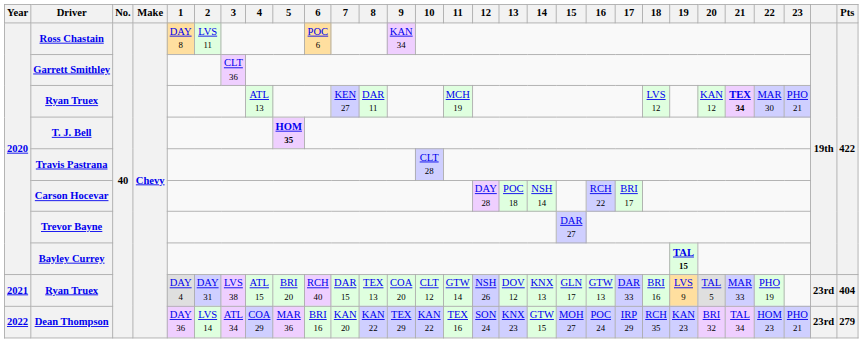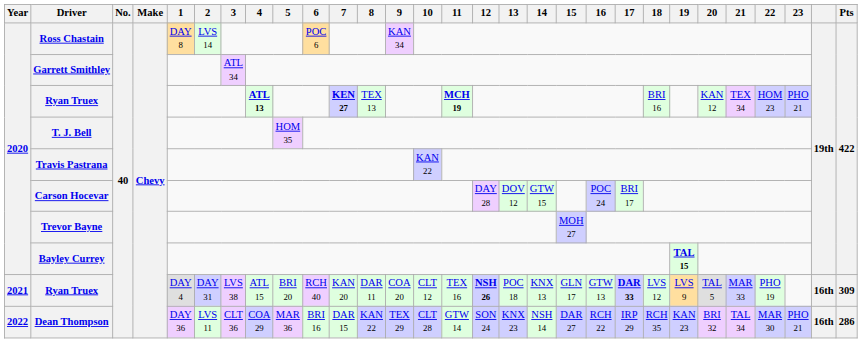 <table class="wikitable" style="text-align:center; font-size:75%">
 <tr>
 <th>Year</th>
 <th>Driver</th>
 <th>No.</th>
 <th>Make</th>
 <th>1</th>
 <th>2</th>
 <th>3</th>
 <th>4</th>
 <th>5</th>
 <th>6</th>
 <th>7</th>
 <th>8</th>
 <th>9</th>
 <th>10</th>
 <th>11</th>
 <th>12</th>
 <th>13</th>
 <th>14</th>
 <th>15</th>
 <th>16</th>
 <th>17</th>
 <th>18</th>
 <th>19</th>
 <th>20</th>
 <th>21</th>
 <th>22</th>
 <th>23</th>
 <th></th>
 <th>Pts</th>
 </tr>
 <tr>
 <th rowspan=8><a href='#'>2020</a></th>
 <th><a href='#'>Ross Chastain</a></th>
 <th rowspan=10>40</th>
 <th rowspan=10><a href='#'>Chevy</a></th>
 <td style="background:#FFDF9F;"><a href='#'>DAY</a><br><small>8</small></td>
-<td style="background:#DFFFDF;"><a href='#'>LVS</a><br><small>11</small></td>
+<td style="background:#DFFFDF;"><a href='#'>LVS</a><br><small>14</small></td>
 <td colspan=3></td>
 <td style="background:#FFDF9F;"><a href='#'>POC</a><br><small>6</small></td>
 <td colspan=2></td>
 <td style="background:#EFCFFF;"><a href='#'>KAN</a><br><small>34</small></td>
 <td colspan=14></td>
 <th rowspan=8>19th</th>
 <th rowspan=8>422</th>
 </tr>
 <tr>
 <th><a href='#'>Garrett Smithley</a></th>
 <td colspan=2></td>
-<td style="background:#EFCFFF;"><a href='#'>CLT</a><br><small>36</small></td>
+<td style="background:#EFCFFF;"><a href='#'>ATL</a><br><small>34</small></td>
 <td colspan=20></td>
 </tr>
 <tr>
 <th><a href='#'>Ryan Truex</a></th>
 <td colspan=3></td>
-<td style="background:#DFFFDF;"><a href='#'>ATL</a><br><small>13</small></td>
+<td style="background:#DFFFDF;"><strong><a href='#'>ATL</a><br><small>13</small></strong></td>
 <td colspan=2></td>
-<td style="background:#CFCFFF;"><a href='#'>KEN</a><br><small>27</small></td>
-<td style="background:#DFFFDF;"><a href='#'>DAR</a><br><small>11</small></td>
+<td style="background:#CFCFFF;"><strong><a href='#'>KEN</a><br><small>27</small></strong></td>
+<td style="background:#DFFFDF;"><a href='#'>TEX</a><br><small>13</small></td>
 <td colspan=2></td>
-<td style="background:#DFFFDF;"><a href='#'>MCH</a><br><small>19</small></td>
+<td style="background:#DFFFDF;"><strong><a href='#'>MCH</a><br><small>19</small></strong></td>
 <td colspan=6></td>
-<td style="background:#DFFFDF;"><a href='#'>LVS</a><br><small>12</small></td>
+<td style="background:#DFFFDF;"><a href='#'>BRI</a><br><small>16</small></td>
 <td></td>
 <td style="background:#DFFFDF;"><a href='#'>KAN</a><br><small>12</small></td>
-<td style="background:#EFCFFF;"><strong><a href='#'>TEX</a><br><small>34</small></strong></td>
-<td style="background:#CFCFFF;"><a href='#'>MAR</a><br><small>30</small></td>
+<td style="background:#EFCFFF;"><a href='#'>TEX</a><br><small>34</small></td>
+<td style="background:#CFCFFF;"><a href='#'>HOM</a><br><small>23</small></td>
 <td style="background:#CFCFFF;"><a href='#'>PHO</a><br><small>21</small></td>
 </tr>
 <tr>
 <th><a href='#'>T. J. Bell</a></th>
 <td colspan=4></td>
-<td style="background:#EFCFFF;"><strong><a href='#'>HOM</a><br><small>35</small></strong></td>
+<td style="background:#EFCFFF;"><a href='#'>HOM</a><br><small>35</small></td>
 <td colspan=18></td>
 </tr>
 <tr>
 <th><a href='#'>Travis Pastrana</a></th>
 <td colspan=9></td>
-<td style="background:#CFCFFF;"><a href='#'>CLT</a><br><small>28</small></td>
+<td style="background:#CFCFFF;"><a href='#'>KAN</a><br><small>22</small></td>
 <td colspan=13></td>
 </tr>
 <tr>
 <th><a href='#'>Carson Hocevar</a></th>
 <td colspan=11></td>
 <td style="background:#EFCFFF;"><a href='#'>DAY</a><br><small>28</small></td>
-<td style="background:#DFFFDF;"><a href='#'>POC</a><br><small>18</small></td>
-<td style="background:#DFFFDF;"><a href='#'>NSH</a><br><small>14</small></td>
+<td style="background:#DFFFDF;"><a href='#'>DOV</a><br><small>12</small></td>
+<td style="background:#DFFFDF;"><a href='#'>GTW</a><br><small>15</small></td>
 <td></td>
-<td style="background:#CFCFFF;"><a href='#'>RCH</a><br><small>22</small></td>
+<td style="background:#CFCFFF;"><a href='#'>POC</a><br><small>24</small></td>
 <td style="background:#DFFFDF;"><a href='#'>BRI</a><br><small>17</small></td>
 <td colspan=6></td>
 </tr>
 <tr>
 <th><a href='#'>Trevor Bayne</a></th>
 <td colspan=14></td>
-<td style="background:#CFCFFF;"><a href='#'>DAR</a><br><small>27</small></td>
+<td style="background:#CFCFFF;"><a href='#'>MOH</a><br><small>27</small></td>
 <td colspan=8></td>
 </tr>
 <tr>
 <th><a href='#'>Bayley Currey</a></th>
 <td colspan=18></td>
 <td style="background:#DFFFDF;"><strong><a href='#'>TAL</a><br><small>15</small></strong></td>
 <td colspan=4></td>
 </tr>
 <tr>
 <th><a href='#'>2021</a></th>
 <th><a href='#'>Ryan Truex</a></th>
 <td style="background:#DFDFDF;"><a href='#'>DAY</a><br><small>4</small></td>
 <td style="background:#CFCFFF;"><a href='#'>DAY</a><br><small>31</small></td>
 <td style="background:#EFCFFF;"><a href='#'>LVS</a><br><small>38</small></td>
 <td style="background:#DFFFDF;"><a href='#'>ATL</a><br><small>15</small></td>
 <td style="background:#DFFFDF;"><a href='#'>BRI</a><br><small>20</small></td>
 <td style="background:#EFCFFF;"><a href='#'>RCH</a><br><small>40</small></td>
-<td style="background:#DFFFDF;"><a href='#'>DAR</a><br><small>15</small></td>
-<td style="background:#DFFFDF;"><a href='#'>TEX</a><br><small>13</small></td>
+<td style="background:#DFFFDF;"><a href='#'>KAN</a><br><small>20</small></td>
+<td style="background:#DFFFDF;"><a href='#'>DAR</a><br><small>11</small></td>
 <td style="background:#DFFFDF;"><a href='#'>COA</a><br><small>20</small></td>
 <td style="background:#DFFFDF;"><a href='#'>CLT</a><br><small>12</small></td>
-<td style="background:#DFFFDF;"><a href='#'>GTW</a><br><small>14</small></td>
-<td style="background:#CFCFFF;"><a href='#'>NSH</a><br><small>26</small></td>
-<td style="background:#DFFFDF;"><a href='#'>DOV</a><br><small>12</small></td>
+<td style="background:#DFFFDF;"><a href='#'>TEX</a><br><small>16</small></td>
+<td style="background:#CFCFFF;"><strong><a href='#'>NSH</a><br><small>26</small></strong></td>
+<td style="background:#DFFFDF;"><a href='#'>POC</a><br><small>18</small></td>
 <td style="background:#DFFFDF;"><a href='#'>KNX</a><br><small>13</small></td>
 <td style="background:#DFFFDF;"><a href='#'>GLN</a><br><small>17</small></td>
 <td style="background:#DFFFDF;"><a href='#'>GTW</a><br><small>13</small></td>
-<td style="background:#CFCFFF;"><a href='#'>DAR</a><br><small>33</small></td>
-<td style="background:#DFFFDF;"><a href='#'>BRI</a><br><small>16</small></td>
+<td style="background:#CFCFFF;"><strong><a href='#'>DAR</a><br><small>33</small></strong></td>
+<td style="background:#DFFFDF;"><a href='#'>LVS</a><br><small>12</small></td>
 <td style="background:#FFDF9F;"><a href='#'>LVS</a><br><small>9</small></td>
 <td style="background:#DFDFDF;"><a href='#'>TAL</a><br><small>5</small></td>
 <td style="background:#CFCFFF;"><a href='#'>MAR</a><br><small>33</small></td>
 <td style="background:#DFFFDF;"><a href='#'>PHO</a><br><small>19</small></td>
 <td></td>
-<th>23rd</th>
-<th>404</th>
+<th>16th</th>
+<th>309</th>
 </tr>
 <tr>
 <th><a href='#'>2022</a></th>
 <th><a href='#'>Dean Thompson</a></th>
 <td style="background:#EFCFFF;"><a href='#'>DAY</a><br><small>36</small></td>
-<td style="background:#DFFFDF;"><a href='#'>LVS</a><br><small>14</small></td>
-<td style="background:#EFCFFF;"><a href='#'>ATL</a><br><small>34</small></td>
+<td style="background:#DFFFDF;"><a href='#'>LVS</a><br><small>11</small></td>
+<td style="background:#EFCFFF;"><a href='#'>CLT</a><br><small>36</small></td>
 <td style="background:#CFCFFF;"><a href='#'>COA</a><br><small>29</small></td>
 <td style="background:#EFCFFF;"><a href='#'>MAR</a><br><small>36</small></td>
 <td style="background:#DFFFDF;"><a href='#'>BRI</a><br><small>16</small></td>
-<td style="background:#DFFFDF;"><a href='#'>KAN</a><br><small>20</small></td>
+<td style="background:#DFFFDF;"><a href='#'>DAR</a><br><small>15</small></td>
 <td style="background:#CFCFFF;"><a href='#'>KAN</a><br><small>22</small></td>
 <td style="background:#CFCFFF;"><a href='#'>TEX</a><br><small>29</small></td>
-<td style="background:#CFCFFF;"><a href='#'>KAN</a><br><small>22</small></td>
-<td style="background:#DFFFDF;"><a href='#'>TEX</a><br><small>16</small></td>
+<td style="background:#CFCFFF;"><a href='#'>CLT</a><br><small>28</small></td>
+<td style="background:#DFFFDF;"><a href='#'>GTW</a><br><small>14</small></td>
 <td style="background:#CFCFFF;"><a href='#'>SON</a><br><small>24</small></td>
 <td style="background:#CFCFFF;"><a href='#'>KNX</a><br><small>23</small></td>
-<td style="background:#DFFFDF;"><a href='#'>GTW</a><br><small>15</small></td>
-<td style="background:#CFCFFF;"><a href='#'>MOH</a><br><small>27</small></td>
-<td style="background:#CFCFFF;"><a href='#'>POC</a><br><small>24</small></td>
+<td style="background:#DFFFDF;"><a href='#'>NSH</a><br><small>14</small></td>
+<td style="background:#CFCFFF;"><a href='#'>DAR</a><br><small>27</small></td>
+<td style="background:#CFCFFF;"><a href='#'>RCH</a><br><small>22</small></td>
 <td style="background:#CFCFFF;"><a href='#'>IRP</a><br><small>29</small></td>
 <td style="background:#CFCFFF;"><a href='#'>RCH</a><br><small>35</small></td>
 <td style="background:#CFCFFF;"><a href='#'>KAN</a><br><small>23</small></td>
 <td style="background:#EFCFFF;"><a href='#'>BRI</a><br><small>32</small></td>
 <td style="background:#EFCFFF;"><a href='#'>TAL</a><br><small>34</small></td>
-<td style="background:#CFCFFF;"><a href='#'>HOM</a><br><small>23</small></td>
+<td style="background:#CFCFFF;"><a href='#'>MAR</a><br><small>30</small></td>
 <td style="background:#CFCFFF;"><a href='#'>PHO</a><br><small>21</small></td>
-<th>23rd</th>
-<th>279</th>
+<th>16th</th>
+<th>286</th>
 </tr>
 </table>
